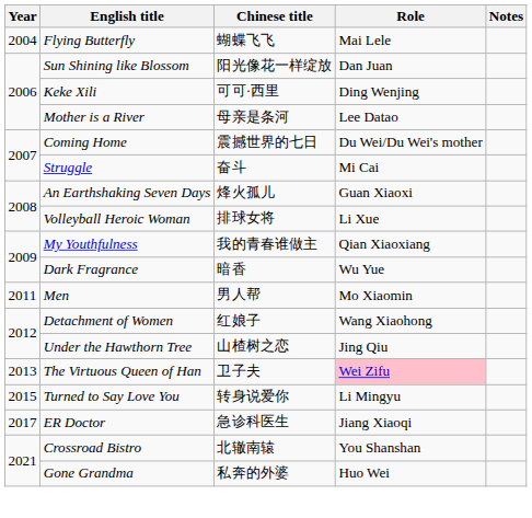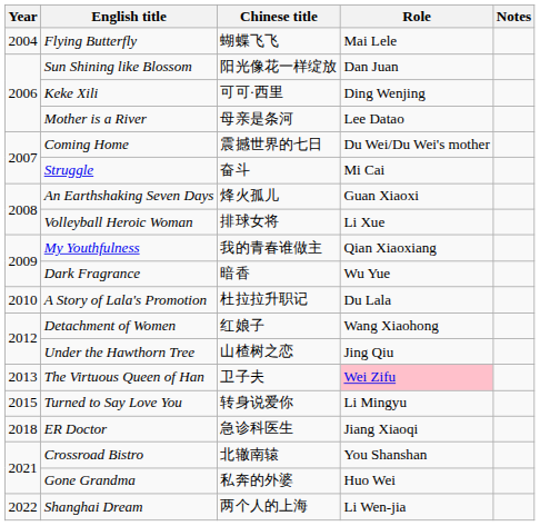 <table class="wikitable">
 <tr>
 <th>Year</th>
 <th>English title</th>
 <th>Chinese title</th>
 <th>Role</th>
 <th>Notes</th>
 </tr>
 <tr>
 <td>2004</td>
 <td><em>Flying Butterfly</em></td>
 <td>蝴蝶飞飞</td>
 <td>Mai Lele</td>
 <td></td>
 </tr>
 <tr>
 <td rowspan="3">2006</td>
 <td><em>Sun Shining like Blossom</em></td>
 <td>阳光像花一样绽放</td>
 <td>Dan Juan</td>
 <td></td>
 </tr>
 <tr>
 <td><em>Keke Xili</em></td>
 <td>可可·西里</td>
 <td>Ding Wenjing</td>
 <td></td>
 </tr>
 <tr>
 <td><em>Mother is a River</em></td>
 <td>母亲是条河</td>
 <td>Lee Datao</td>
 <td></td>
 </tr>
 <tr>
 <td rowspan="2">2007</td>
 <td><em>Coming Home</em></td>
 <td>震撼世界的七日</td>
 <td>Du Wei/Du Wei's mother</td>
 <td></td>
 </tr>
 <tr>
 <td><em><a href='#'>Struggle</a></em></td>
 <td>奋斗</td>
 <td>Mi Cai</td>
 <td></td>
 </tr>
 <tr>
 <td rowspan="2">2008</td>
 <td><em>An Earthshaking Seven Days</em></td>
 <td>烽火孤儿</td>
 <td>Guan Xiaoxi</td>
 <td></td>
 </tr>
 <tr>
 <td><em>Volleyball Heroic Woman</em></td>
 <td>排球女将</td>
 <td>Li Xue</td>
 <td></td>
 </tr>
 <tr>
 <td rowspan="2">2009</td>
 <td><em><a href='#'>My Youthfulness</a></em></td>
 <td>我的青春谁做主</td>
 <td>Qian Xiaoxiang</td>
 <td></td>
 </tr>
 <tr>
 <td><em>Dark Fragrance</em></td>
 <td>暗香</td>
 <td>Wu Yue</td>
 <td></td>
 </tr>
 <tr>
-<td>2011</td>
-<td><em>Men</em></td>
-<td>男人帮</td>
-<td>Mo Xiaomin</td>
+<td>2010</td>
+<td><em>A Story of Lala's Promotion</em></td>
+<td>杜拉拉升职记</td>
+<td>Du Lala</td>
 <td></td>
 </tr>
 <tr>
 <td rowspan="2">2012</td>
 <td><em>Detachment of Women</em></td>
 <td>红娘子</td>
 <td>Wang Xiaohong</td>
 <td></td>
 </tr>
 <tr>
 <td><em>Under the Hawthorn Tree</em></td>
 <td>山楂树之恋</td>
 <td>Jing Qiu</td>
 <td></td>
 </tr>
 <tr>
 <td>2013</td>
 <td><em>The Virtuous Queen of Han</em></td>
 <td>卫子夫</td>
 <td style="background: pink;"><a href='#'>Wei Zifu</a></td>
 <td></td>
 </tr>
 <tr>
 <td>2015</td>
 <td><em>Turned to Say Love You</em></td>
 <td>转身说爱你</td>
 <td>Li Mingyu</td>
 <td></td>
 </tr>
 <tr>
-<td>2017</td>
+<td>2018</td>
 <td><em>ER Doctor</em></td>
 <td>急诊科医生</td>
 <td>Jiang Xiaoqi</td>
 <td></td>
 </tr>
 <tr>
 <td rowspan="2">2021</td>
 <td><em>Crossroad Bistro</em></td>
 <td>北辙南辕</td>
 <td>You Shanshan</td>
 <td></td>
 </tr>
 <tr>
 <td><em>Gone Grandma</em></td>
 <td>私奔的外婆</td>
 <td>Huo Wei</td>
 <td></td>
 </tr>
+<tr>
+<td>2022</td>
+<td><em>Shanghai Dream</em></td>
+<td>两个人的上海</td>
+<td>Li Wen-jia</td>
+<td></td>
+</tr>
 </table>
